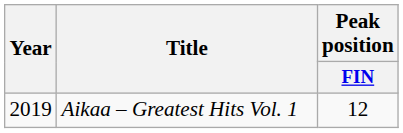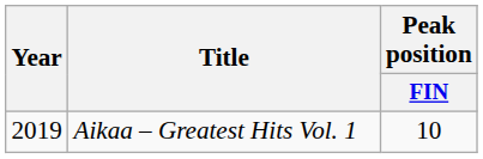 <table class="wikitable">
 <tr>
 <th rowspan="2" style="text-align:center; width:10px;">Year</th>
 <th rowspan="2" style="text-align:center; width:190px;">Title</th>
 <th style="text-align:center; width:20px;">Peak position</th>
 </tr>
 <tr>
 <th scope="col" style="width:3em;font-size:90%;"><a href='#'>FIN</a><br></th>
 </tr>
 <tr>
 <td style="text-align:center;">2019</td>
 <td><em>Aikaa – Greatest Hits Vol. 1</em></td>
-<td style="text-align:center;">12</td>
+<td style="text-align:center;">10</td>
 </tr>
 </table>
